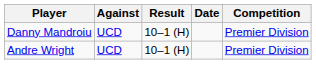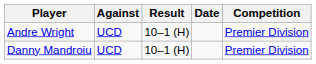 <table class="wikitable">
 <tr>
 <th>Player</th>
 <th>Against</th>
 <th style="text-align:center">Result</th>
 <th>Date</th>
 <th style="text-align:center">Competition</th>
 </tr>
 <tr>
+<td> <a href='#'>Andre Wright</a></td>
+<td><a href='#'>UCD</a></td>
+<td>10–1 (H)</td>
+<td></td>
+<td><a href='#'>Premier Division</a></td>
+</tr>
+<tr>
 <td> <a href='#'>Danny Mandroiu</a></td>
 <td><a href='#'>UCD</a></td>
 <td>10–1 (H)</td>
 <td></td>
 <td><a href='#'>Premier Division</a></td>
 </tr>
-<tr>
-<td> <a href='#'>Andre Wright</a></td>
-<td><a href='#'>UCD</a></td>
-<td>10–1 (H)</td>
-<td></td>
-<td><a href='#'>Premier Division</a></td>
-</tr>
 </table>
